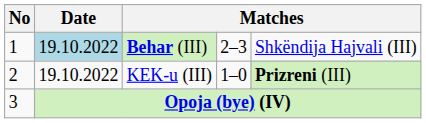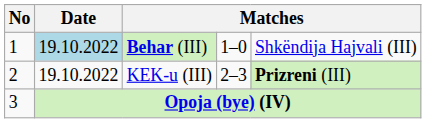 <table class="wikitable">
 <tr>
 <th>No</th>
 <th>Date</th>
 <th colspan="3">Matches</th>
 </tr>
 <tr>
 <td>1</td>
 <td style="background: lightblue;">19.10.2022</td>
 <td style="background:#d0f0c0;"><a href='#'><strong>Behar</strong></a> (III)</td>
-<td align="center">2–3</td>
+<td align="center">1–0</td>
 <td><a href='#'>Shkëndija Hajvali</a> (III)</td>
 </tr>
 <tr>
 <td>2</td>
 <td>19.10.2022</td>
 <td><a href='#'>KEK-u</a> (III)</td>
-<td align="center">1–0</td>
+<td align="center">2–3</td>
 <td style="background:#d0f0c0;"><strong>Prizreni</strong> (III)</td>
 </tr>
 <tr>
 <td>3</td>
 <th colspan="4" style="background:#d0f0c0;"><a href='#'><strong>Opoja (bye)</strong></a> (IV)</th>
 </tr>
 </table>
